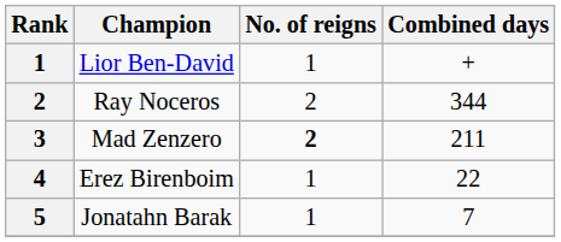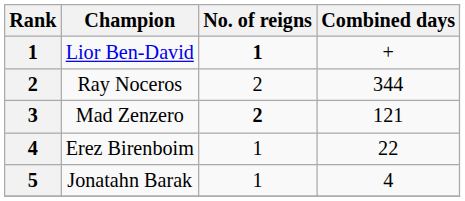 <table class="wikitable sortable" style="text-align: center">
 <tr>
 <th>Rank</th>
 <th>Champion</th>
 <th>No. of reigns</th>
 <th>Combined days</th>
 </tr>
 <tr>
 <th>1</th>
 <td><a href='#'>Lior Ben-David</a></td>
-<td>1</td>
+<td><strong>1</strong></td>
 <td>+</td>
 </tr>
 <tr>
 <th>2</th>
 <td>Ray Noceros</td>
 <td>2</td>
 <td>344</td>
 </tr>
 <tr>
 <th>3</th>
 <td>Mad Zenzero</td>
 <td><strong>2</strong></td>
-<td>211</td>
+<td>121</td>
 </tr>
 <tr>
 <th>4</th>
 <td>Erez Birenboim</td>
 <td>1</td>
 <td>22</td>
 </tr>
 <tr>
 <th>5</th>
 <td>Jonatahn Barak</td>
 <td>1</td>
-<td>7</td>
+<td>4</td>
 </tr>
 <tr>
 </tr>
 </table>
